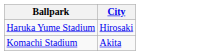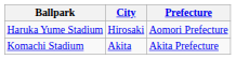 <table class="wikitable unsortable plainrowheaders" style="text-align:left">
 <tr>
 <th scope="col">Ballpark</th>
 <th scope="col"><a href='#'>City</a></th>
+<th scope="col"><a href='#'>Prefecture</a></th>
 </tr>
 <tr>
 <td><a href='#'>Haruka Yume Stadium</a></td>
 <td><a href='#'>Hirosaki</a></td>
+<td><a href='#'>Aomori Prefecture</a></td>
 </tr>
 <tr>
 <td><a href='#'>Komachi Stadium</a></td>
 <td><a href='#'>Akita</a></td>
+<td><a href='#'>Akita Prefecture</a></td>
 </tr>
 </table>
